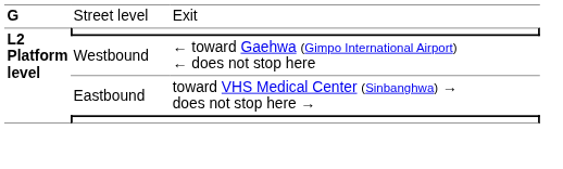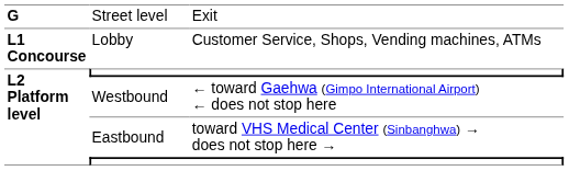 <table table border=0 cellspacing=0 cellpadding=3>
 <tr>
 <td style="border-top:solid 1px gray;" width=50 valign=top><strong>G</strong></td>
 <td style="border-top:solid 1px gray;" width=100 valign=top>Street level</td>
 <td style="border-top:solid 1px gray;" width=390 valign=top>Exit</td>
+</tr>
+<tr>
+<td style="border-top:solid 1px gray;" valign=top width=50><strong>L1<br>Concourse</strong></td>
+<td style="border-top:solid 1px gray;" valign=top width=100>Lobby</td>
+<td style="border-top:solid 1px gray;" valign=top width=390>Customer Service, Shops, Vending machines, ATMs</td>
 </tr>
 <tr>
 <td style="border-top:solid 1px gray;border-bottom:solid 1px gray;" width=50 rowspan=4 valign=top><strong>L2<br>Platform level</strong></td>
 <td style="border-top:solid 1px gray;border-right:solid 2px black;border-left:solid 2px black;border-bottom:solid 2px black;text-align:center;" colspan=2></td>
 </tr>
 <tr>
 <td style="border-bottom:solid 1px gray;" width=100>Westbound</td>
 <td style="border-bottom:solid 1px gray;" width=390>←  toward <a href='#'>Gaehwa</a> <small>(<a href='#'>Gimpo International Airport</a>)</small><br>← <span> does not stop here</span></td>
 </tr>
 <tr>
 <td>Eastbound</td>
 <td>  toward <a href='#'>VHS Medical Center</a> <small>(<a href='#'>Sinbanghwa</a>)</small> →<br>  does not stop here →</td>
 </tr>
 <tr>
 <td style="border-top:solid 2px black;border-right:solid 2px black;border-left:solid 2px black;border-bottom:solid 1px gray;text-align:center;" colspan=2></td>
 </tr>
 </table>
